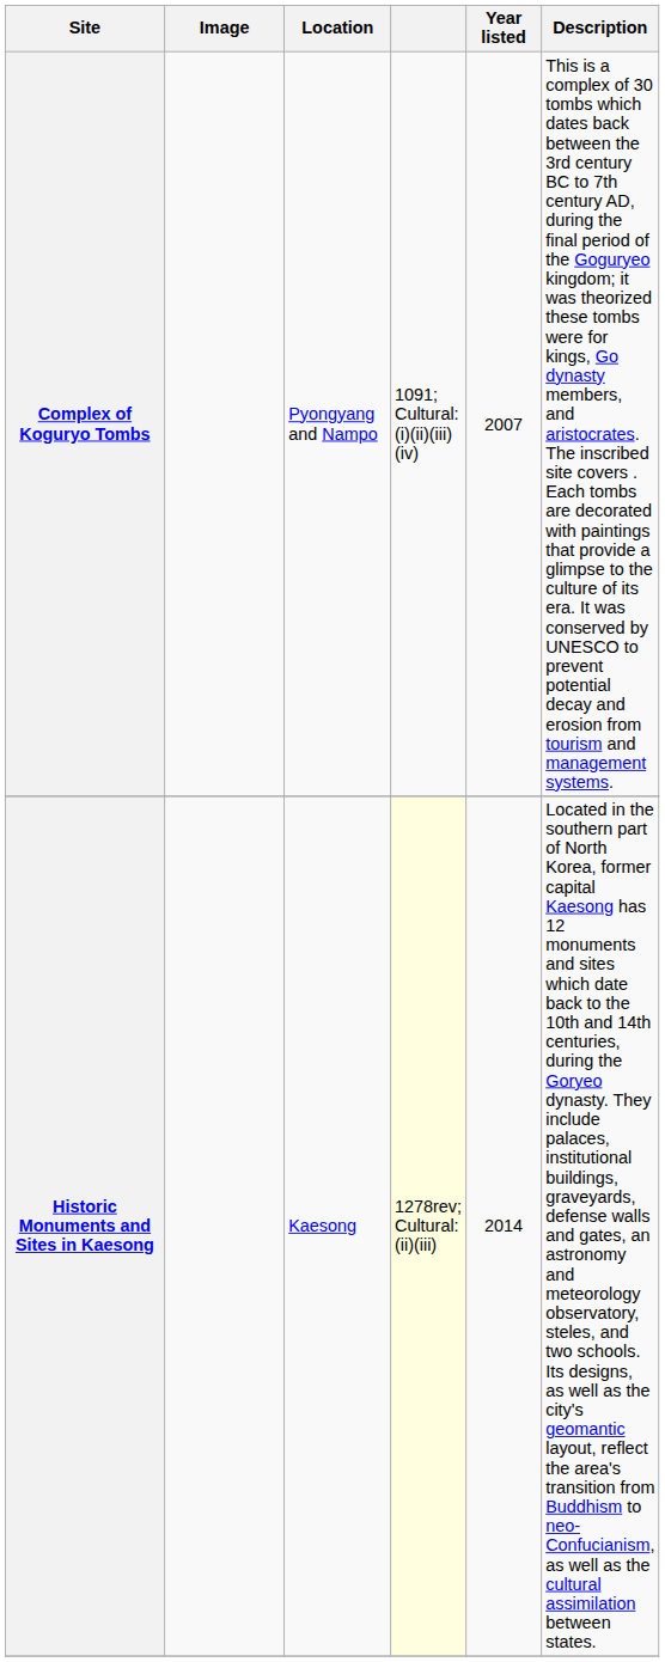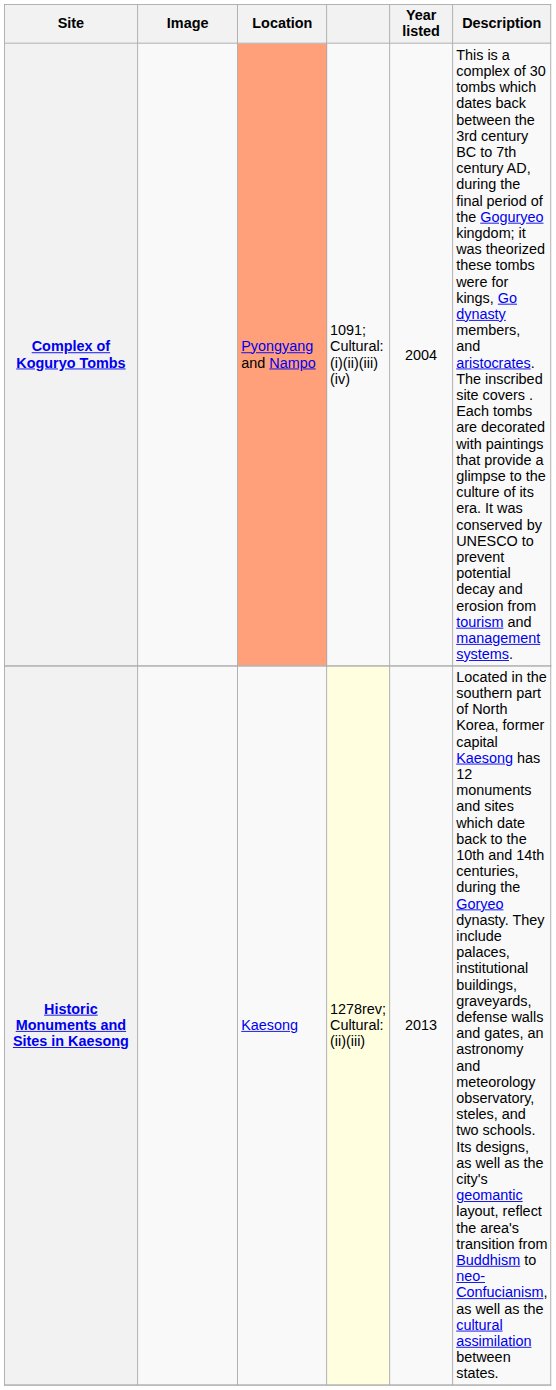 <table class="wikitable sortable plainrowheaders">
 <tr>
 <th style="width:180px;" scope="col">Site</th>
 <th class="unsortable" style="width:150px;" scope="col">Image</th>
 <th style="width:100px;" scope="col">Location</th>
 <th style="width:50px;" scope="col"></th>
 <th style="width:80px;" scope="col">Year listed</th>
 <th scope="col" class="unsortable">Description</th>
 </tr>
 <tr>
 <th scope="row"><a href='#'>Complex of Koguryo Tombs</a></th>
 <td></td>
-<td><a href='#'>Pyongyang</a> and <a href='#'>Nampo</a></td>
+<td style="background: lightsalmon;"><a href='#'>Pyongyang</a> and <a href='#'>Nampo</a></td>
 <td>1091; Cultural:<br>(i)(ii)(iii)(iv)</td>
-<td align="center">2007</td>
+<td align="center">2004</td>
 <td>This is a complex of 30 tombs which dates back between the 3rd century BC to 7th century AD, during the final period of the <a href='#'>Goguryeo</a> kingdom; it was theorized these tombs were for kings, <a href='#'>Go dynasty</a> members, and <a href='#'>aristocrates</a>. The inscribed site covers . Each tombs are decorated with paintings that provide a glimpse to the culture of its era. It was conserved by UNESCO to prevent potential decay and erosion from <a href='#'>tourism</a> and <a href='#'>management systems</a>.</td>
 </tr>
 <tr>
 </tr>
 <tr>
 <th scope="row"><a href='#'>Historic Monuments and Sites in Kaesong</a></th>
 <td></td>
 <td><a href='#'>Kaesong</a></td>
 <td style="background: lightyellow;">1278rev; Cultural:<br>(ii)(iii)</td>
-<td align="center">2014</td>
+<td align="center">2013</td>
 <td>Located in the southern part of North Korea, former capital <a href='#'>Kaesong</a> has 12 monuments and sites which date back to the 10th and 14th centuries, during the <a href='#'>Goryeo</a> dynasty. They include palaces, institutional buildings, graveyards, defense walls and gates, an astronomy and meteorology observatory, steles, and two schools. Its designs, as well as the city's <a href='#'>geomantic</a> layout, reflect the area's transition from <a href='#'>Buddhism</a> to <a href='#'>neo-Confucianism</a>, as well as the <a href='#'>cultural assimilation</a> between states.</td>
 </tr>
 <tr>
 </tr>
 </table>
